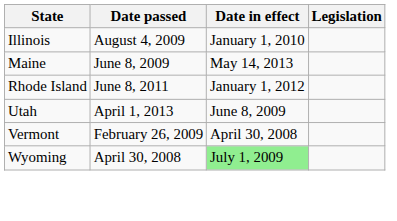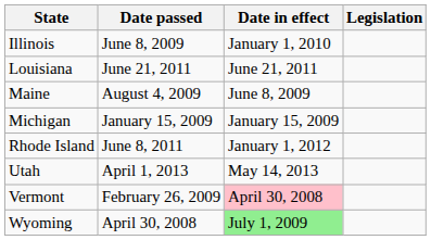 <table class="wikitable sortable mw-datatable static-row-numbers sticky-table-head sticky-table-col1" style="text-align: left">
 <tr>
 <th>State</th>
 <th>Date passed</th>
 <th>Date in effect</th>
 <th>Legislation</th>
 </tr>
 <tr>
 <td>Illinois</td>
-<td>August 4, 2009</td>
+<td>June 8, 2009</td>
 <td>January 1, 2010</td>
 <td></td>
 </tr>
 <tr>
+<td>Louisiana</td>
+<td>June 21, 2011</td>
+<td>June 21, 2011</td>
+<td></td>
+</tr>
+<tr>
 <td>Maine</td>
+<td>August 4, 2009</td>
 <td>June 8, 2009</td>
-<td>May 14, 2013</td>
+<td></td>
+</tr>
+<tr>
+<td>Michigan</td>
+<td>January 15, 2009</td>
+<td>January 15, 2009</td>
 <td></td>
 </tr>
 <tr>
 <td>Rhode Island</td>
 <td>June 8, 2011</td>
 <td>January 1, 2012</td>
 <td></td>
 </tr>
 <tr>
 <td>Utah</td>
 <td>April 1, 2013</td>
-<td>June 8, 2009</td>
+<td>May 14, 2013</td>
 <td></td>
 </tr>
 <tr>
 <td>Vermont</td>
 <td>February 26, 2009</td>
-<td>April 30, 2008</td>
+<td style="background: pink;">April 30, 2008</td>
 <td></td>
 </tr>
 <tr>
 <td>Wyoming</td>
 <td>April 30, 2008</td>
 <td style="background: lightgreen;">July 1, 2009</td>
 <td></td>
 </tr>
 </table>
